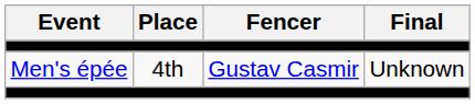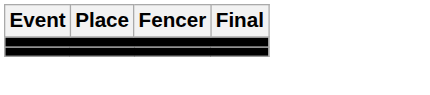 <table class=wikitable>
 <tr>
 <th>Event</th>
 <th>Place</th>
 <th>Fencer</th>
 <th>Final</th>
 </tr>
 <tr bgcolor=black>
 <td colspan=4></td>
 </tr>
-<tr align=center>
-<td><a href='#'>Men's épée</a></td>
-<td>4th</td>
-<td align=left><a href='#'>Gustav Casmir</a></td>
-<td>Unknown</td>
-</tr>
 <tr bgcolor=black>
 <td colspan=4></td>
 </tr>
 </table>
